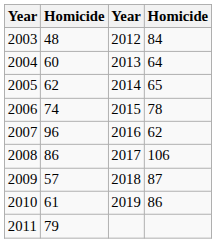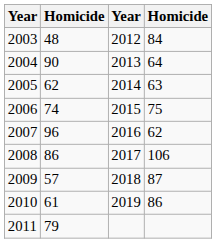 <table class="wikitable">
 <tr>
 <th>Year</th>
 <th>Homicide</th>
 <th>Year</th>
 <th>Homicide</th>
 </tr>
 <tr>
 <td>2003</td>
 <td>48</td>
 <td>2012</td>
 <td>84</td>
 </tr>
 <tr>
 <td>2004</td>
-<td>60</td>
+<td>90</td>
 <td>2013</td>
 <td>64</td>
 </tr>
 <tr>
 <td>2005</td>
 <td>62</td>
 <td>2014</td>
-<td>65</td>
+<td>63</td>
 </tr>
 <tr>
 <td>2006</td>
 <td>74</td>
 <td>2015</td>
-<td>78</td>
+<td>75</td>
 </tr>
 <tr>
 <td>2007</td>
 <td>96</td>
 <td>2016</td>
 <td>62</td>
 </tr>
 <tr>
 <td>2008</td>
 <td>86</td>
 <td>2017</td>
 <td>106</td>
 </tr>
 <tr>
 <td>2009</td>
 <td>57</td>
 <td>2018</td>
 <td>87</td>
 </tr>
 <tr>
 <td>2010</td>
 <td>61</td>
 <td>2019</td>
 <td>86</td>
 </tr>
 <tr>
 <td>2011</td>
 <td>79</td>
 <td></td>
 <td></td>
 </tr>
 </table>
